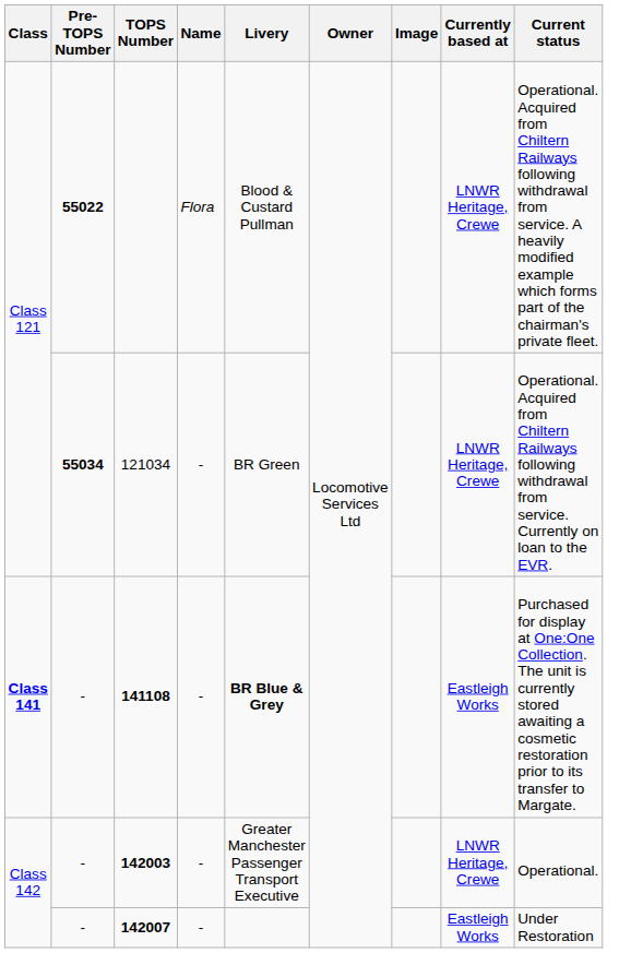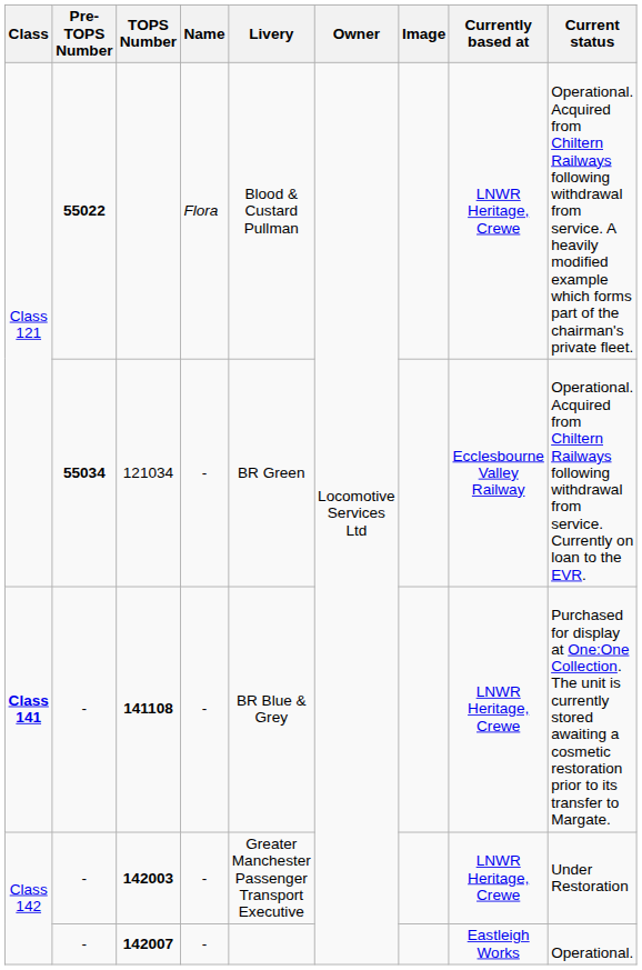 <table class="wikitable">
 <tr>
 <th>Class</th>
 <th>Pre-TOPS Number</th>
 <th>TOPS Number</th>
 <th>Name</th>
 <th>Livery</th>
 <th>Owner</th>
 <th>Image</th>
 <th>Currently based at</th>
 <th>Current status</th>
 </tr>
 <tr>
 <td rowspan="2" style="text-align:center;"><a href='#'>Class 121</a></td>
 <td style="text-align:center;"><strong>55022</strong></td>
 <td style="text-align:center;"></td>
 <td><em>Flora</em></td>
 <td style="text-align:center;">Blood & Custard Pullman</td>
 <td rowspan="5" style="text-align:center;">Locomotive Services Ltd</td>
 <td></td>
 <td style="text-align:center;"><a href='#'>LNWR Heritage, Crewe</a></td>
 <td><br>Operational. Acquired from <a href='#'>Chiltern Railways</a> following withdrawal from service. A heavily modified example which forms part of the chairman's private fleet.</td>
 </tr>
 <tr>
 <td style="text-align:center;"><strong>55034</strong></td>
 <td style="text-align:center;">121034</td>
 <td style="text-align:center;">-</td>
 <td style="text-align:center;">BR Green</td>
 <td></td>
-<td style="text-align:center;"><a href='#'>LNWR Heritage, Crewe</a></td>
+<td style="text-align:center;"><a href='#'>Ecclesbourne Valley Railway</a></td>
 <td><br>Operational. Acquired from <a href='#'>Chiltern Railways</a> following withdrawal from service. Currently on loan to the <a href='#'>EVR</a>.</td>
 </tr>
 <tr>
 <td style="text-align:center;"><strong><a href='#'>Class 141</a></strong></td>
 <td style="text-align:center;">-</td>
 <td style="text-align:center;"><strong>141108</strong></td>
 <td style="text-align:center;">-</td>
-<td style="text-align:center;"><strong>BR Blue & Grey</strong></td>
+<td style="text-align:center;">BR Blue & Grey</td>
 <td></td>
-<td style="text-align:center;"><a href='#'>Eastleigh Works</a></td>
+<td style="text-align:center;"><a href='#'>LNWR Heritage, Crewe</a></td>
 <td><br>Purchased for display at <a href='#'>One:One Collection</a>. The unit is currently stored awaiting a cosmetic restoration prior to its transfer to Margate.</td>
 </tr>
 <tr>
 <td rowspan="2" style="text-align:center;"><a href='#'>Class 142</a></td>
 <td style="text-align:center;">-</td>
 <td style="text-align:center;"><strong>142003</strong></td>
 <td style="text-align:center;">-</td>
 <td style="text-align:center;">Greater Manchester Passenger Transport Executive </td>
 <td></td>
 <td style="text-align:center;"><a href='#'>LNWR Heritage, Crewe</a></td>
-<td><br>Operational.</td>
+<td>Under Restoration</td>
 </tr>
 <tr>
 <td style="text-align:center;">-</td>
 <td style="text-align:center;"><strong>142007</strong></td>
 <td style="text-align:center;">-</td>
 <td style="text-align:center;"></td>
 <td></td>
 <td style="text-align:center;"><a href='#'>Eastleigh Works</a></td>
-<td>Under Restoration</td>
+<td><br>Operational.</td>
 </tr>
 </table>
